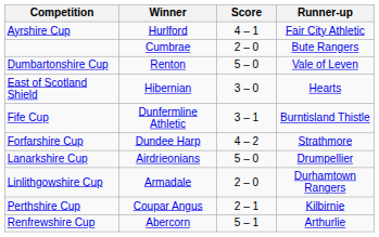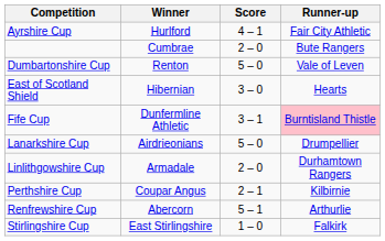 <table class="wikitable" style="text-align: center;">
 <tr>
 <th width=160>Competition</th>
 <th width=135>Winner</th>
 <th width=80>Score</th>
 <th width=135>Runner-up</th>
 </tr>
 <tr>
 <td align=left><a href='#'>Ayrshire Cup</a></td>
 <td><a href='#'>Hurlford</a></td>
 <td>4 – 1</td>
 <td><a href='#'>Fair City Athletic</a></td>
 </tr>
 <tr>
 <td align=left></td>
 <td><a href='#'>Cumbrae</a></td>
 <td>2 – 0</td>
 <td><a href='#'>Bute Rangers</a></td>
 </tr>
 <tr>
 <td align=left><a href='#'>Dumbartonshire Cup</a></td>
 <td><a href='#'>Renton</a></td>
 <td>5 – 0</td>
 <td><a href='#'>Vale of Leven</a></td>
 </tr>
 <tr>
 <td align=left><a href='#'>East of Scotland Shield</a></td>
 <td><a href='#'>Hibernian</a></td>
 <td>3 – 0</td>
 <td><a href='#'>Hearts</a></td>
 </tr>
 <tr>
 <td align=left><a href='#'>Fife Cup</a></td>
 <td><a href='#'>Dunfermline Athletic</a></td>
 <td>3 – 1</td>
-<td><a href='#'>Burntisland Thistle</a></td>
-</tr>
-<tr>
-<td align=left><a href='#'>Forfarshire Cup</a></td>
-<td><a href='#'>Dundee Harp</a></td>
-<td>4 – 2</td>
-<td><a href='#'>Strathmore</a></td>
+<td style="background: pink;"><a href='#'>Burntisland Thistle</a></td>
 </tr>
 <tr>
 <td align=left><a href='#'>Lanarkshire Cup</a></td>
 <td><a href='#'>Airdrieonians</a></td>
 <td>5 – 0</td>
 <td><a href='#'>Drumpellier</a></td>
 </tr>
 <tr>
 <td align=left><a href='#'>Linlithgowshire Cup</a></td>
 <td><a href='#'>Armadale</a></td>
 <td>2 – 0</td>
 <td><a href='#'>Durhamtown Rangers</a></td>
 </tr>
 <tr>
 <td align=left><a href='#'>Perthshire Cup</a></td>
 <td><a href='#'>Coupar Angus</a></td>
 <td>2 – 1</td>
 <td><a href='#'>Kilbirnie</a></td>
 </tr>
 <tr>
 <td align=left><a href='#'>Renfrewshire Cup</a></td>
 <td><a href='#'>Abercorn</a></td>
 <td>5 – 1</td>
 <td><a href='#'>Arthurlie</a></td>
 </tr>
+<tr>
+<td align=left><a href='#'>Stirlingshire Cup</a></td>
+<td><a href='#'>East Stirlingshire</a></td>
+<td>1 – 0</td>
+<td><a href='#'>Falkirk</a></td>
+</tr>
 </table>
